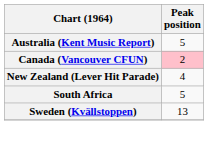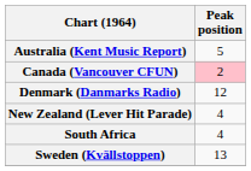 <table class="wikitable sortable plainrowheaders" style="text-align:center">
 <tr>
 <th>Chart (1964)</th>
 <th>Peak<br>position</th>
 </tr>
 <tr>
 <th scope="row">Australia (<a href='#'>Kent Music Report</a>)</th>
 <td>5</td>
 </tr>
 <tr>
 <th scope="row">Canada (<a href='#'>Vancouver CFUN</a>)</th>
 <td style="background: pink;">2</td>
 </tr>
 <tr>
+<th scope="row">Denmark (<a href='#'>Danmarks Radio</a>)</th>
+<td>12</td>
+</tr>
+<tr>
 <th scope="row">New Zealand (Lever Hit Parade)</th>
 <td>4</td>
 </tr>
 <tr>
 <th scope="row">South Africa</th>
-<td>5</td>
+<td>4</td>
 </tr>
 <tr>
 <th scope="row">Sweden (<a href='#'>Kvällstoppen</a>)</th>
 <td>13</td>
 </tr>
 <tr>
 </tr>
 </table>
